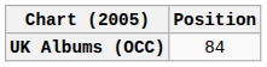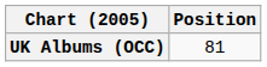 <table class="wikitable plainrowheaders" style="text-align:center">
 <tr>
 <th scope="col">Chart (2005)</th>
 <th scope="col">Position</th>
 </tr>
 <tr>
 <th scope="row">UK Albums (OCC)</th>
-<td>84</td>
+<td>81</td>
 </tr>
 </table>
